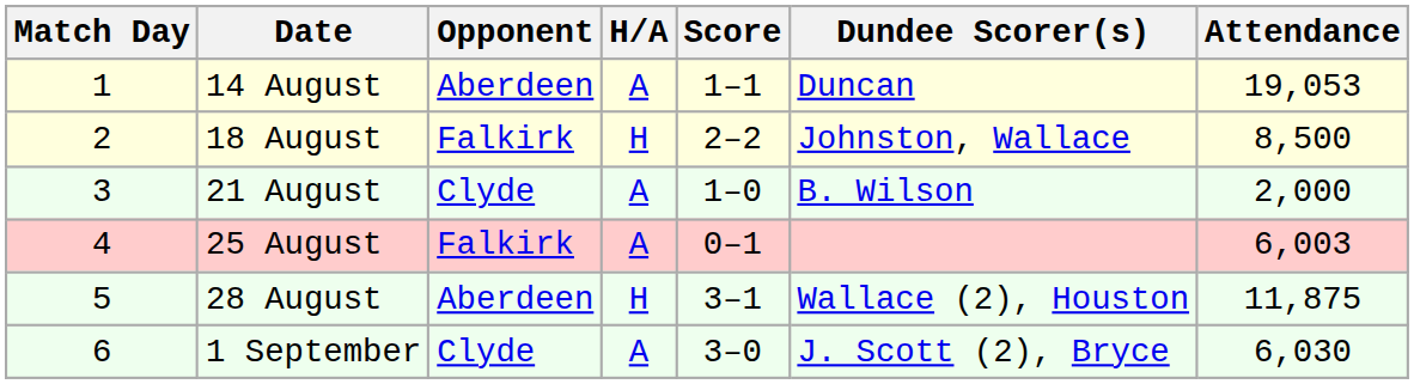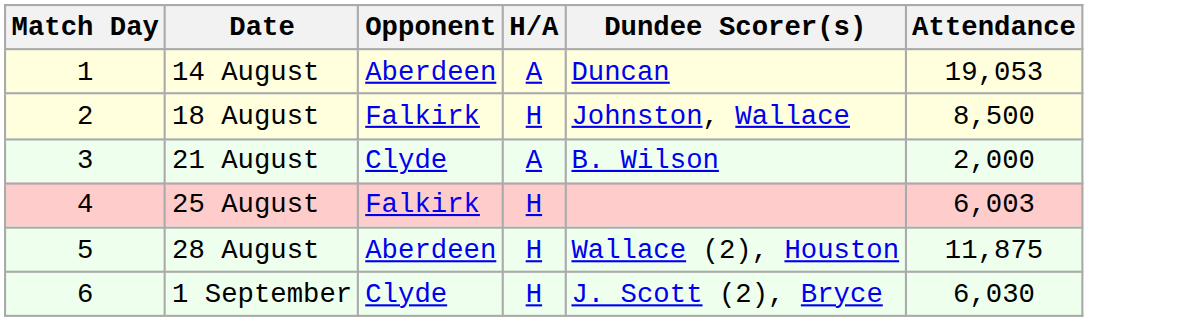 <table class="wikitable" style="text-align:center">
 <tr>
 <th>Match Day</th>
 <th>Date</th>
 <th>Opponent</th>
 <th>H/A</th>
-<th>Score</th>
 <th>Dundee Scorer(s)</th>
 <th>Attendance</th>
 </tr>
 <tr bgcolor="#FFFFDD">
 <td>1</td>
 <td align="left">14 August</td>
 <td align="left"><a href='#'>Aberdeen</a></td>
 <td><a href='#'>A</a></td>
-<td>1–1</td>
 <td align="left"><a href='#'>Duncan</a></td>
 <td>19,053</td>
 </tr>
 <tr bgcolor="#FFFFDD">
 <td>2</td>
 <td align="left">18 August</td>
 <td align="left"><a href='#'>Falkirk</a></td>
 <td><a href='#'>H</a></td>
-<td>2–2</td>
 <td align="left"><a href='#'>Johnston</a>, <a href='#'>Wallace</a></td>
 <td>8,500</td>
 </tr>
 <tr bgcolor="#EEFFEE">
 <td>3</td>
 <td align="left">21 August</td>
 <td align="left"><a href='#'>Clyde</a></td>
 <td><a href='#'>A</a></td>
-<td>1–0</td>
 <td align="left"><a href='#'>B. Wilson</a></td>
 <td>2,000</td>
 </tr>
 <tr bgcolor="#FFCCCC">
 <td>4</td>
 <td align="left">25 August</td>
 <td align="left"><a href='#'>Falkirk</a></td>
-<td><a href='#'>A</a></td>
-<td>0–1</td>
+<td><a href='#'>H</a></td>
 <td align="left"></td>
 <td>6,003</td>
 </tr>
 <tr bgcolor="#EEFFEE">
 <td>5</td>
 <td align="left">28 August</td>
 <td align="left"><a href='#'>Aberdeen</a></td>
 <td><a href='#'>H</a></td>
-<td>3–1</td>
 <td align="left"><a href='#'>Wallace</a> (2), <a href='#'>Houston</a></td>
 <td>11,875</td>
 </tr>
 <tr bgcolor="#EEFFEE">
 <td>6</td>
 <td align="left">1 September</td>
 <td align="left"><a href='#'>Clyde</a></td>
-<td><a href='#'>A</a></td>
-<td>3–0</td>
+<td><a href='#'>H</a></td>
 <td align="left"><a href='#'>J. Scott</a> (2), <a href='#'>Bryce</a></td>
 <td>6,030</td>
 </tr>
 </table>
